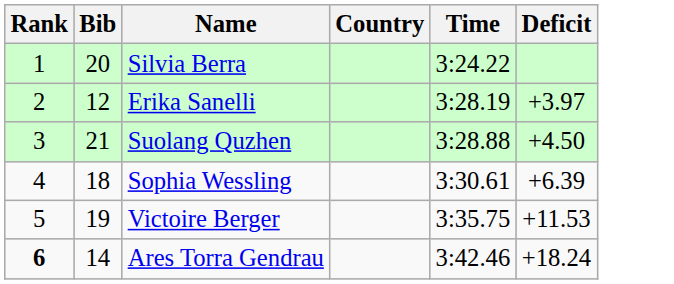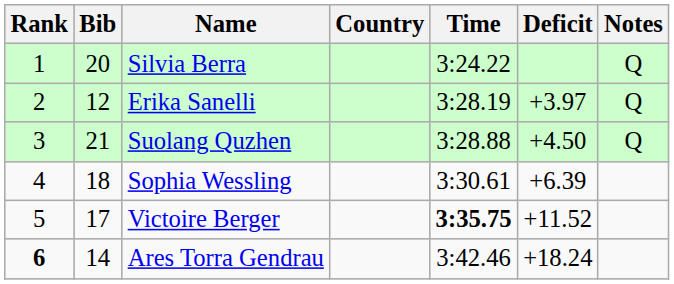 <table class="wikitable" style="text-align:center;">
 <tr>
 <th>Rank</th>
 <th>Bib</th>
 <th>Name</th>
 <th>Country</th>
 <th>Time</th>
 <th>Deficit</th>
+<th>Notes</th>
 </tr>
 <tr bgcolor=ccffcc>
 <td>1</td>
 <td>20</td>
 <td align=left><a href='#'>Silvia Berra</a></td>
 <td align=left></td>
 <td>3:24.22</td>
 <td></td>
+<td>Q</td>
 </tr>
 <tr bgcolor=ccffcc>
 <td>2</td>
 <td>12</td>
 <td align=left><a href='#'>Erika Sanelli</a></td>
 <td align=left></td>
 <td>3:28.19</td>
 <td>+3.97</td>
+<td>Q</td>
 </tr>
 <tr bgcolor=ccffcc>
 <td>3</td>
 <td>21</td>
 <td align=left><a href='#'>Suolang Quzhen</a></td>
 <td align=left></td>
 <td>3:28.88</td>
 <td>+4.50</td>
+<td>Q</td>
 </tr>
 <tr>
 <td>4</td>
 <td>18</td>
 <td align=left><a href='#'>Sophia Wessling</a></td>
 <td align=left></td>
 <td>3:30.61</td>
 <td>+6.39</td>
+<td></td>
 </tr>
 <tr>
 <td>5</td>
-<td>19</td>
+<td>17</td>
 <td align=left><a href='#'>Victoire Berger</a></td>
 <td align=left></td>
-<td>3:35.75</td>
-<td>+11.53</td>
+<td><strong>3:35.75</strong></td>
+<td>+11.52</td>
+<td></td>
 </tr>
 <tr>
 <td><strong>6</strong></td>
 <td>14</td>
 <td align=left><a href='#'>Ares Torra Gendrau</a></td>
 <td align=left></td>
 <td>3:42.46</td>
 <td>+18.24</td>
+<td></td>
 </tr>
 </table>
